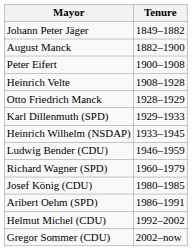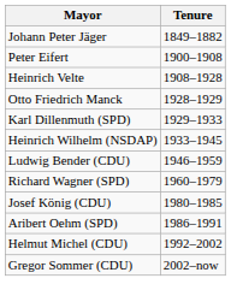 <table class="wikitable">
 <tr>
 <th>Mayor</th>
 <th>Tenure</th>
 </tr>
 <tr>
 <td>Johann Peter Jäger</td>
 <td>1849–1882</td>
-</tr>
-<tr>
-<td>August Manck</td>
-<td>1882–1900</td>
 </tr>
 <tr>
 <td>Peter Eifert</td>
 <td>1900–1908</td>
 </tr>
 <tr>
 <td>Heinrich Velte</td>
 <td>1908–1928</td>
 </tr>
 <tr>
 <td>Otto Friedrich Manck</td>
 <td>1928–1929</td>
 </tr>
 <tr>
 <td>Karl Dillenmuth (SPD)</td>
 <td>1929–1933</td>
 </tr>
 <tr>
 <td>Heinrich Wilhelm (NSDAP)</td>
 <td>1933–1945</td>
 </tr>
 <tr>
 <td>Ludwig Bender (CDU)</td>
 <td>1946–1959</td>
 </tr>
 <tr>
 <td>Richard Wagner (SPD)</td>
 <td>1960–1979</td>
 </tr>
 <tr>
 <td>Josef König (CDU)</td>
 <td>1980–1985</td>
 </tr>
 <tr>
 <td>Aribert Oehm (SPD)</td>
 <td>1986–1991</td>
 </tr>
 <tr>
 <td>Helmut Michel (CDU)</td>
 <td>1992–2002</td>
 </tr>
 <tr>
 <td>Gregor Sommer (CDU)</td>
 <td>2002–now</td>
 </tr>
 </table>
